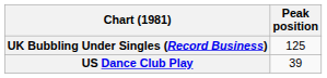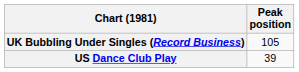 <table class="wikitable plainrowheaders" style="text-align:center">
 <tr>
 <th>Chart (1981)</th>
 <th>Peak<br>position</th>
 </tr>
 <tr>
 <th scope="row">UK Bubbling Under Singles (<em><a href='#'>Record Business</a></em>)</th>
-<td>125</td>
+<td>105</td>
 </tr>
 <tr>
 <th scope="row">US <a href='#'>Dance Club Play</a></th>
 <td>39</td>
 </tr>
 </table>
